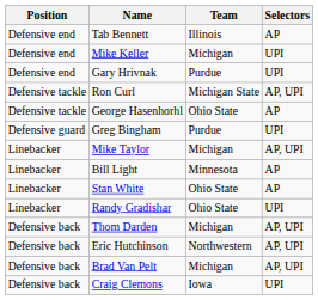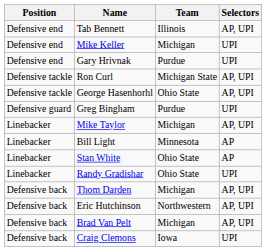 <table class="wikitable" style="font-size: 90%">
 <tr>
 <th>Position</th>
 <th>Name</th>
 <th>Team</th>
 <th>Selectors</th>
 </tr>
 <tr>
 <td>Defensive end</td>
 <td>Tab Bennett</td>
 <td>Illinois</td>
-<td>AP</td>
+<td>AP, UPI</td>
 </tr>
 <tr>
 <td>Defensive end</td>
 <td><a href='#'>Mike Keller</a></td>
 <td>Michigan</td>
 <td>UPI</td>
 </tr>
 <tr>
 <td>Defensive end</td>
 <td>Gary Hrivnak</td>
 <td>Purdue</td>
 <td>UPI</td>
 </tr>
 <tr>
 <td>Defensive tackle</td>
 <td>Ron Curl</td>
 <td>Michigan State</td>
 <td>AP, UPI</td>
 </tr>
 <tr>
 <td>Defensive tackle</td>
 <td>George Hasenhorhl</td>
 <td>Ohio State</td>
-<td>AP</td>
+<td>AP, UPI</td>
 </tr>
 <tr>
 <td>Defensive guard</td>
 <td>Greg Bingham</td>
 <td>Purdue</td>
 <td>UPI</td>
 </tr>
 <tr>
 <td>Linebacker</td>
 <td><a href='#'>Mike Taylor</a></td>
 <td>Michigan</td>
 <td>AP, UPI</td>
 </tr>
 <tr>
 <td>Linebacker</td>
 <td>Bill Light</td>
 <td>Minnesota</td>
 <td>AP</td>
 </tr>
 <tr>
 <td>Linebacker</td>
 <td><a href='#'>Stan White</a></td>
 <td>Ohio State</td>
 <td>AP</td>
 </tr>
 <tr>
 <td>Linebacker</td>
 <td><a href='#'>Randy Gradishar</a></td>
 <td>Ohio State</td>
 <td>UPI</td>
 </tr>
 <tr>
 <td>Defensive back</td>
 <td><a href='#'>Thom Darden</a></td>
 <td>Michigan</td>
 <td>AP, UPI</td>
 </tr>
 <tr>
 <td>Defensive back</td>
 <td>Eric Hutchinson</td>
 <td>Northwestern</td>
 <td>AP, UPI</td>
 </tr>
 <tr>
 <td>Defensive back</td>
 <td><a href='#'>Brad Van Pelt</a></td>
 <td>Michigan</td>
 <td>AP, UPI</td>
 </tr>
 <tr>
 <td>Defensive back</td>
 <td><a href='#'>Craig Clemons</a></td>
 <td>Iowa</td>
 <td>UPI</td>
 </tr>
 </table>
